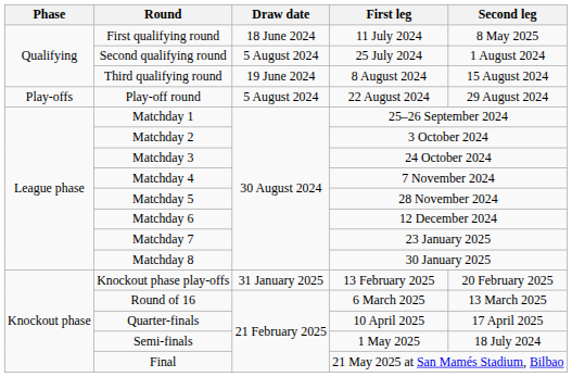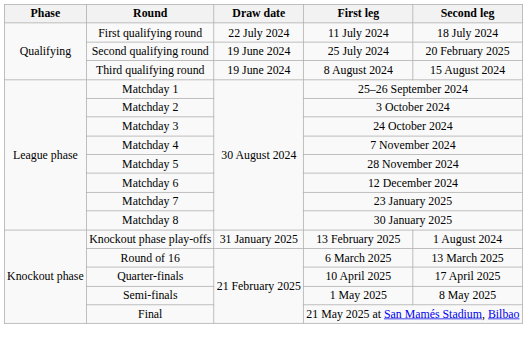 <table class="wikitable" style="text-align:center">
 <tr>
 <th>Phase</th>
 <th>Round</th>
 <th>Draw date</th>
 <th>First leg</th>
 <th>Second leg</th>
 </tr>
 <tr>
 <td rowspan="3">Qualifying</td>
 <td>First qualifying round</td>
-<td>18 June 2024</td>
+<td>22 July 2024</td>
 <td>11 July 2024</td>
-<td>8 May 2025</td>
+<td>18 July 2024</td>
 </tr>
 <tr>
 <td>Second qualifying round</td>
-<td>5 August 2024</td>
+<td>19 June 2024</td>
 <td>25 July 2024</td>
-<td>1 August 2024</td>
+<td>20 February 2025</td>
 </tr>
 <tr>
 <td>Third qualifying round</td>
 <td>19 June 2024</td>
 <td>8 August 2024</td>
 <td>15 August 2024</td>
-</tr>
-<tr>
-<td>Play-offs</td>
-<td>Play-off round</td>
-<td>5 August 2024</td>
-<td>22 August 2024</td>
-<td>29 August 2024</td>
 </tr>
 <tr>
 <td rowspan="8">League phase</td>
 <td>Matchday 1</td>
 <td rowspan="8">30 August 2024</td>
 <td colspan="2">25–26 September 2024</td>
 </tr>
 <tr>
 <td>Matchday 2</td>
 <td colspan="2">3 October 2024</td>
 </tr>
 <tr>
 <td>Matchday 3</td>
 <td colspan="2">24 October 2024</td>
 </tr>
 <tr>
 <td>Matchday 4</td>
 <td colspan="2">7 November 2024</td>
 </tr>
 <tr>
 <td>Matchday 5</td>
 <td colspan="2">28 November 2024</td>
 </tr>
 <tr>
 <td>Matchday 6</td>
 <td colspan="2">12 December 2024</td>
 </tr>
 <tr>
 <td>Matchday 7</td>
 <td colspan="2">23 January 2025</td>
 </tr>
 <tr>
 <td>Matchday 8</td>
 <td colspan="2">30 January 2025</td>
 </tr>
 <tr>
 <td rowspan="5">Knockout phase</td>
 <td>Knockout phase play-offs</td>
 <td>31 January 2025</td>
 <td>13 February 2025</td>
-<td>20 February 2025</td>
+<td>1 August 2024</td>
 </tr>
 <tr>
 <td>Round of 16</td>
 <td rowspan="4">21 February 2025</td>
 <td>6 March 2025</td>
 <td>13 March 2025</td>
 </tr>
 <tr>
 <td>Quarter-finals</td>
 <td>10 April 2025</td>
 <td>17 April 2025</td>
 </tr>
 <tr>
 <td>Semi-finals</td>
 <td>1 May 2025</td>
-<td>18 July 2024</td>
+<td>8 May 2025</td>
 </tr>
 <tr>
 <td>Final</td>
 <td colspan="2">21 May 2025 at <a href='#'>San Mamés Stadium</a>, <a href='#'>Bilbao</a></td>
 </tr>
 </table>
